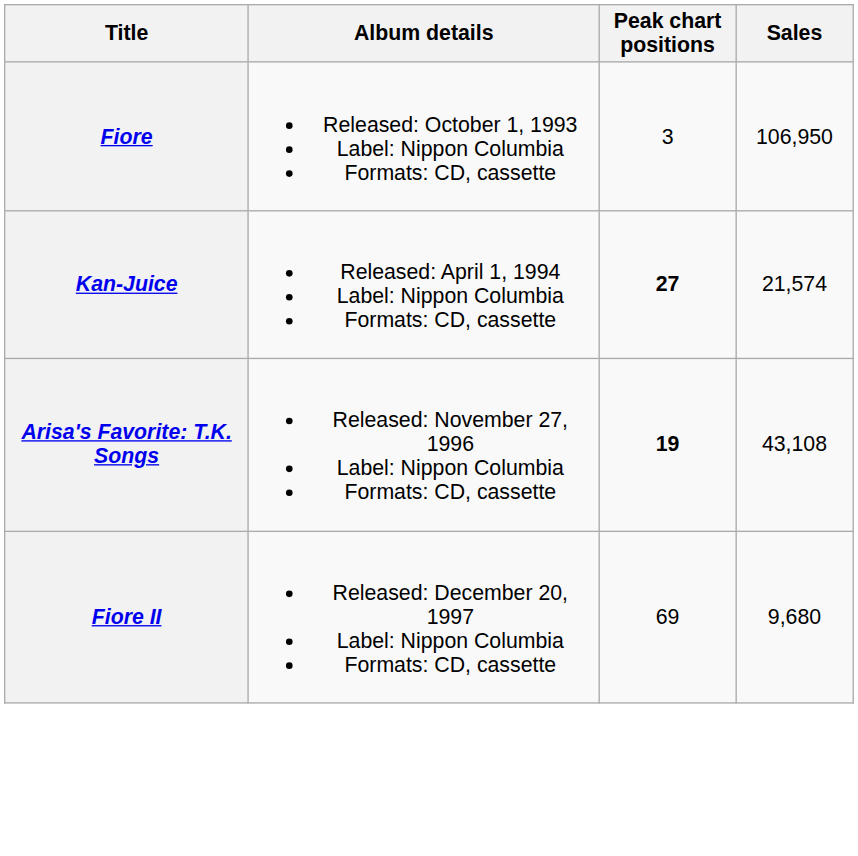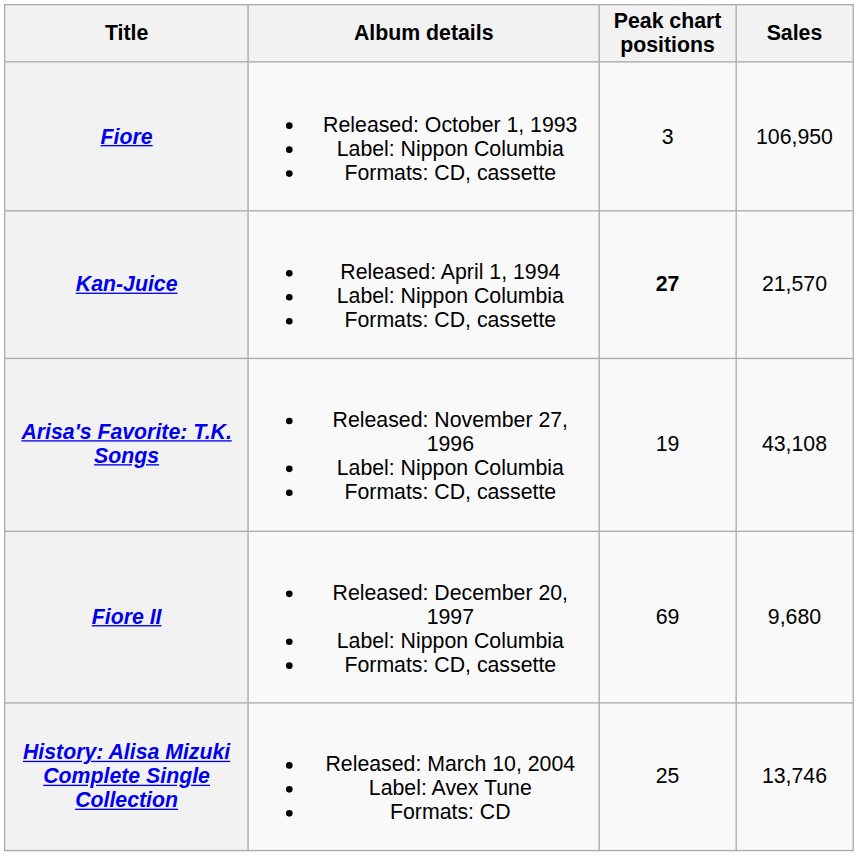 <table class="wikitable plainrowheaders" style="text-align:center;" border="1">
 <tr>
 <th scope="col" style="width:11em;">Title</th>
 <th scope="col" style="width:16em;">Album details</th>
 <th scope="col" style="width:6em;">Peak chart <br>positions<br></th>
 <th scope="col" style="width:5em;">Sales<br></th>
 </tr>
 <tr>
 <th scope="row"><em><a href='#'>Fiore</a></em></th>
 <td><br><ul><li>Released: October 1, 1993</li><li>Label: Nippon Columbia</li><li>Formats: CD, cassette</li></ul></td>
 <td>3</td>
 <td>106,950</td>
 </tr>
 <tr>
 <th scope="row"><em><a href='#'>Kan-Juice</a></em></th>
 <td><br><ul><li>Released: April 1, 1994</li><li>Label: Nippon Columbia</li><li>Formats: CD, cassette</li></ul></td>
 <td><strong>27</strong></td>
-<td>21,574</td>
+<td>21,570</td>
 </tr>
 <tr>
 <th scope="row"><em><a href='#'>Arisa's Favorite: T.K. Songs</a></em></th>
 <td><br><ul><li>Released: November 27, 1996</li><li>Label: Nippon Columbia</li><li>Formats: CD, cassette</li></ul></td>
-<td><strong>19</strong></td>
+<td>19</td>
 <td>43,108</td>
 </tr>
 <tr>
 <th scope="row"><em><a href='#'>Fiore II</a></em></th>
 <td><br><ul><li>Released: December 20, 1997</li><li>Label: Nippon Columbia</li><li>Formats: CD, cassette</li></ul></td>
 <td>69</td>
 <td>9,680</td>
 </tr>
+<tr>
+<th scope="row"><em><a href='#'>History: Alisa Mizuki Complete Single Collection</a></em></th>
+<td><br><ul><li>Released: March 10, 2004</li><li>Label: Avex Tune</li><li>Formats: CD</li></ul></td>
+<td>25</td>
+<td>13,746</td>
+</tr>
 </table>
